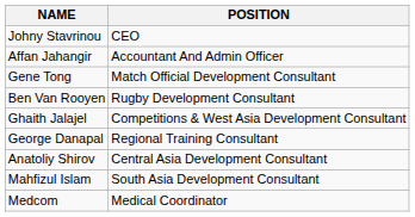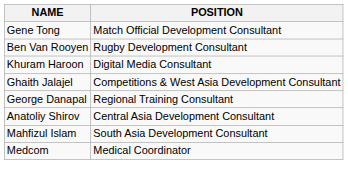 <table class="wikitable">
 <tr>
 <th>NAME</th>
 <th>POSITION</th>
-</tr>
-<tr>
-<td>Johny Stavrinou</td>
-<td>CEO</td>
-</tr>
-<tr>
-<td>Affan Jahangir</td>
-<td>Accountant And Admin Officer</td>
 </tr>
 <tr>
 <td>Gene Tong</td>
 <td>Match Official Development Consultant</td>
 </tr>
 <tr>
 <td>Ben Van Rooyen</td>
 <td>Rugby Development Consultant</td>
+</tr>
+<tr>
+<td>Khuram Haroon</td>
+<td>Digital Media Consultant</td>
 </tr>
 <tr>
 <td>Ghaith Jalajel</td>
 <td>Competitions & West Asia Development Consultant</td>
 </tr>
 <tr>
 <td>George Danapal</td>
 <td>Regional Training Consultant</td>
 </tr>
 <tr>
 <td>Anatoliy Shirov</td>
 <td>Central Asia Development Consultant</td>
 </tr>
 <tr>
 <td>Mahfizul Islam</td>
 <td>South Asia Development Consultant</td>
 </tr>
 <tr>
 <td>Medcom</td>
 <td>Medical Coordinator</td>
 </tr>
 </table>
